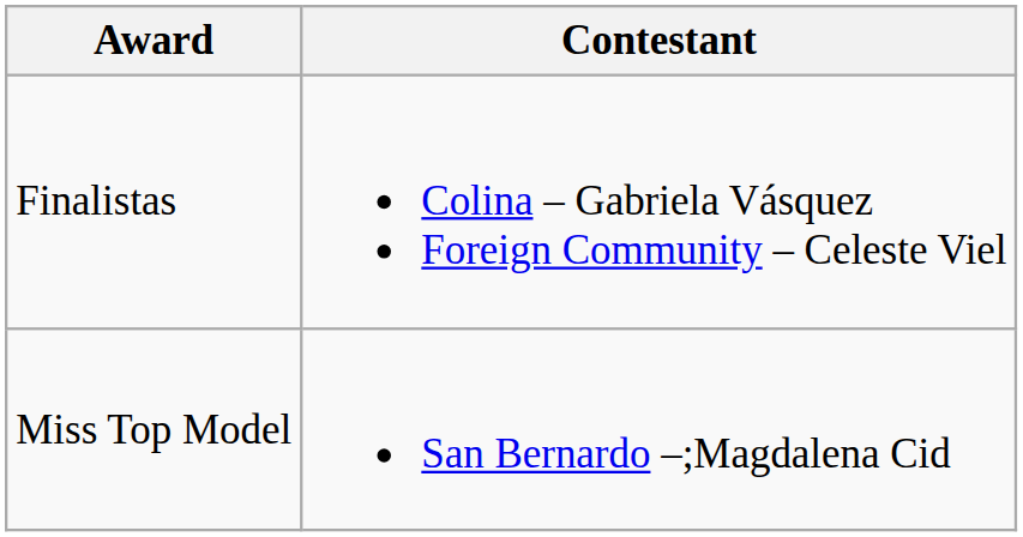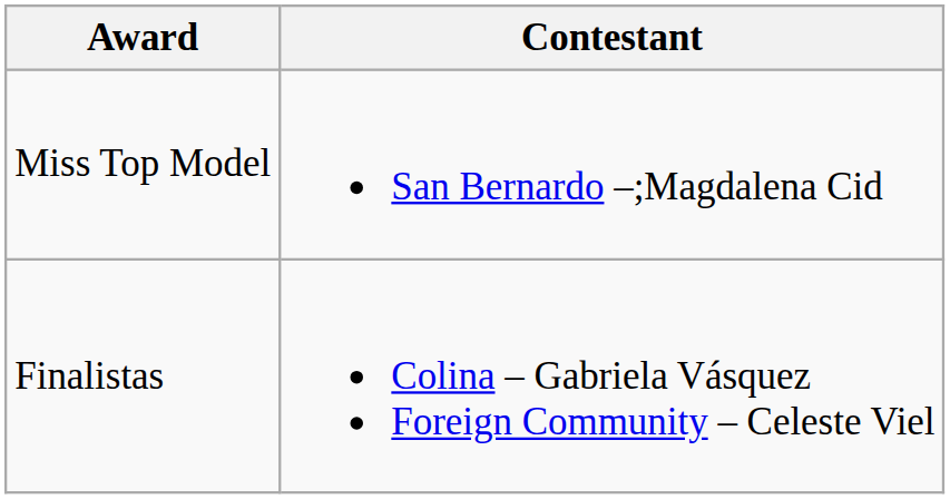 <table class="wikitable sortable" style="font-size: 95%;">
 <tr>
 <th>Award</th>
 <th>Contestant</th>
 </tr>
 <tr>
+<td>Miss Top Model</td>
+<td><br><ul><li><a href='#'>San Bernardo</a> –;Magdalena Cid</li></ul></td>
+</tr>
+<tr>
 <td>Finalistas</td>
 <td><br><ul><li><a href='#'>Colina</a> – Gabriela Vásquez</li><li><a href='#'>Foreign Community</a> – Celeste Viel</li></ul></td>
 </tr>
-<tr>
-<td>Miss Top Model</td>
-<td><br><ul><li><a href='#'>San Bernardo</a> –;Magdalena Cid</li></ul></td>
-</tr>
 </table>
